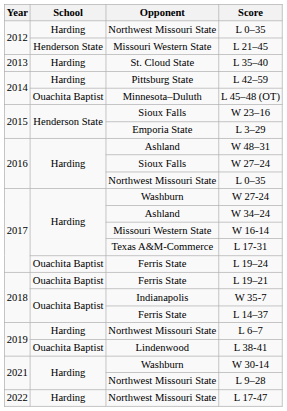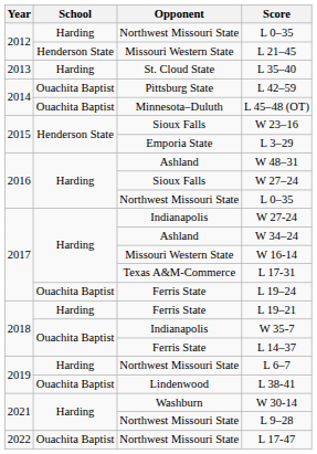 <table class="wikitable" style=text-align:center>
 <tr>
 <th>Year</th>
 <th>School</th>
 <th>Opponent</th>
 <th>Score</th>
 </tr>
 <tr>
 <td rowspan=2>2012</td>
 <td>Harding</td>
 <td>Northwest Missouri State</td>
 <td>L 0–35</td>
 </tr>
 <tr>
 <td>Henderson State</td>
 <td>Missouri Western State</td>
 <td>L 21–45</td>
 </tr>
 <tr>
 <td>2013</td>
 <td>Harding</td>
 <td>St. Cloud State</td>
 <td>L 35–40</td>
 </tr>
 <tr>
 <td rowspan=2>2014</td>
-<td>Harding</td>
+<td>Ouachita Baptist</td>
 <td>Pittsburg State</td>
 <td>L 42–59</td>
 </tr>
 <tr>
 <td>Ouachita Baptist</td>
 <td>Minnesota–Duluth</td>
 <td>L 45–48 (OT)</td>
 </tr>
 <tr>
 <td rowspan=2>2015</td>
 <td rowspan=2>Henderson State</td>
 <td>Sioux Falls</td>
 <td>W 23–16</td>
 </tr>
 <tr>
 <td>Emporia State</td>
 <td>L 3–29</td>
 </tr>
 <tr>
 <td rowspan=3>2016</td>
 <td rowspan=3>Harding</td>
 <td>Ashland</td>
 <td>W 48–31</td>
 </tr>
 <tr>
 <td>Sioux Falls</td>
 <td>W 27–24</td>
 </tr>
 <tr>
 <td>Northwest Missouri State</td>
 <td>L 0–35</td>
 </tr>
 <tr>
 <td rowspan=5>2017</td>
 <td rowspan=4>Harding</td>
-<td>Washburn</td>
+<td>Indianapolis</td>
 <td>W 27-24</td>
 </tr>
 <tr>
 <td>Ashland</td>
 <td>W 34–24</td>
 </tr>
 <tr>
 <td>Missouri Western State</td>
 <td>W 16-14</td>
 </tr>
 <tr>
 <td>Texas A&M-Commerce</td>
 <td>L 17-31</td>
 </tr>
 <tr>
 <td>Ouachita Baptist</td>
 <td>Ferris State</td>
 <td>L 19–24</td>
 </tr>
 <tr>
 <td rowspan=3>2018</td>
-<td>Ouachita Baptist</td>
+<td>Harding</td>
 <td>Ferris State</td>
 <td>L 19–21</td>
 </tr>
 <tr>
 <td rowspan=2>Ouachita Baptist</td>
 <td>Indianapolis</td>
 <td>W 35-7</td>
 </tr>
 <tr>
 <td>Ferris State</td>
 <td>L 14–37</td>
 </tr>
 <tr>
 <td rowspan=2>2019</td>
 <td>Harding</td>
 <td>Northwest Missouri State</td>
 <td>L 6–7</td>
 </tr>
 <tr>
 <td>Ouachita Baptist</td>
 <td>Lindenwood</td>
 <td>L 38-41</td>
 </tr>
 <tr>
 <td rowspan=2>2021</td>
 <td rowspan=2>Harding</td>
 <td>Washburn</td>
 <td>W 30-14</td>
 </tr>
 <tr>
 <td>Northwest Missouri State</td>
 <td>L 9–28</td>
 </tr>
 <tr>
 <td>2022</td>
-<td>Harding</td>
+<td>Ouachita Baptist</td>
 <td>Northwest Missouri State</td>
 <td>L 17-47</td>
 </tr>
 </table>
